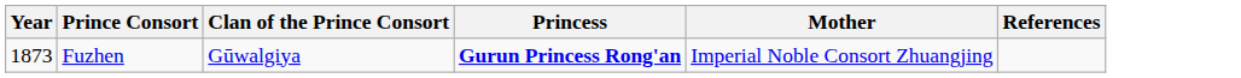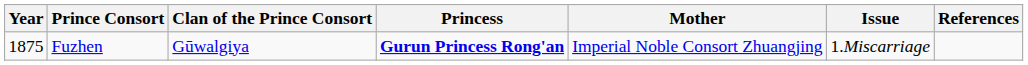 <table class="wikitable">
 <tr>
 <th>Year</th>
 <th>Prince Consort</th>
 <th>Clan of the Prince Consort</th>
 <th>Princess</th>
 <th>Mother</th>
+<th>Issue</th>
 <th>References</th>
 </tr>
 <tr>
-<td>1873</td>
+<td>1875</td>
 <td><a href='#'>Fuzhen</a></td>
 <td><a href='#'>Gūwalgiya</a></td>
 <td><strong><a href='#'>Gurun Princess Rong'an</a></strong></td>
 <td><a href='#'>Imperial Noble Consort Zhuangjing</a></td>
+<td>1.<em>Miscarriage</em></td>
 <td></td>
 </tr>
 </table>
